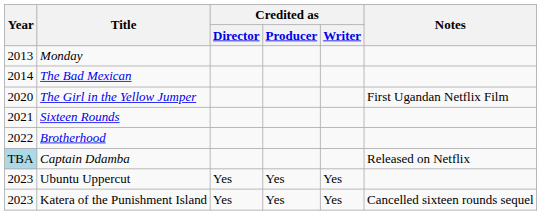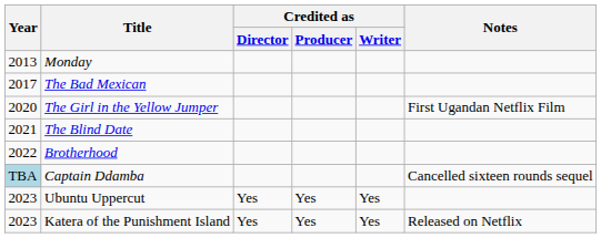 <table class="wikitable">
 <tr style="background:#ccc; text-align:center;">
 <th rowspan="2" style="width:33px;">Year</th>
 <th rowspan="2">Title</th>
 <th colspan="3">Credited as</th>
 <th rowspan="2">Notes</th>
 </tr>
 <tr>
 <th><a href='#'>Director</a></th>
 <th><a href='#'>Producer</a></th>
 <th><a href='#'>Writer</a></th>
 </tr>
 <tr>
 <td>2013</td>
 <td><em>Monday</em></td>
 <td></td>
 <td></td>
 <td></td>
 <td></td>
 </tr>
 <tr>
-<td>2014</td>
+<td>2017</td>
 <td><em><a href='#'>The Bad Mexican</a></em></td>
 <td></td>
 <td></td>
 <td></td>
 <td></td>
 </tr>
 <tr>
 <td>2020</td>
 <td><em><a href='#'>The Girl in the Yellow Jumper</a></em></td>
 <td></td>
 <td></td>
 <td></td>
 <td>First Ugandan Netflix Film</td>
 </tr>
 <tr>
 <td>2021</td>
-<td><em><a href='#'>Sixteen Rounds</a></em></td>
+<td><em><a href='#'>The Blind Date</a></em></td>
 <td></td>
 <td></td>
 <td></td>
 <td></td>
 </tr>
 <tr>
 <td>2022</td>
 <td><em><a href='#'>Brotherhood</a></em></td>
 <td></td>
 <td></td>
 <td></td>
 <td></td>
 </tr>
 <tr>
 <td style="background: lightblue;">TBA</td>
 <td><em>Captain Ddamba</em></td>
 <td></td>
 <td></td>
 <td></td>
-<td>Released on Netflix</td>
+<td>Cancelled sixteen rounds sequel</td>
 </tr>
 <tr>
 <td>2023</td>
 <td>Ubuntu Uppercut</td>
 <td>Yes</td>
 <td>Yes</td>
 <td>Yes</td>
 <td></td>
 </tr>
 <tr>
 <td>2023</td>
 <td>Katera of the Punishment Island</td>
 <td>Yes</td>
 <td>Yes</td>
 <td>Yes</td>
-<td>Cancelled sixteen rounds sequel</td>
+<td>Released on Netflix</td>
 </tr>
 </table>
